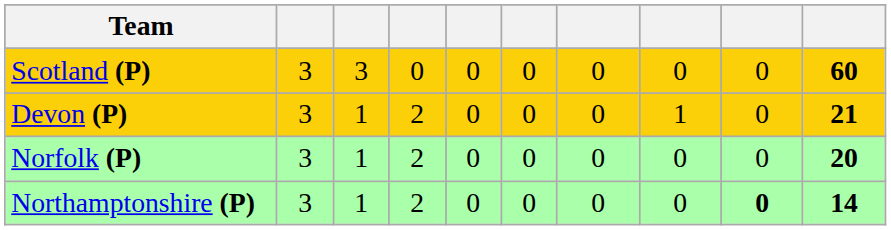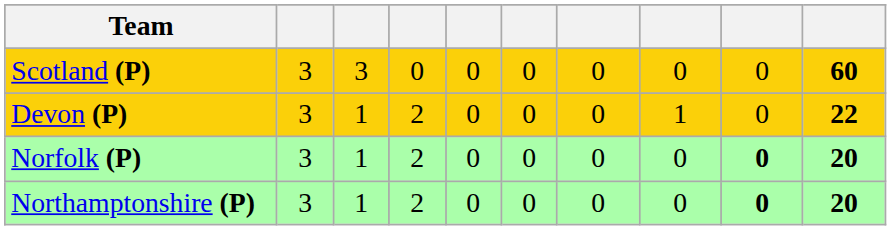 <table class="wikitable" style="text-align:center">
 <tr>
 <th width="150">Team</th>
 <th width="25"></th>
 <th width="25"></th>
 <th width="25"></th>
 <th width="25"></th>
 <th width="25"></th>
 <th width="40"></th>
 <th width="40"></th>
 <th width="40"></th>
 <th width="40"></th>
 </tr>
 <tr style="background:#fbd009">
 <td style="text-align:left"><a href='#'>Scotland</a> <strong>(P)</strong></td>
 <td>3</td>
 <td>3</td>
 <td>0</td>
 <td>0</td>
 <td>0</td>
 <td>0</td>
 <td>0</td>
 <td>0</td>
 <td><strong>60</strong></td>
 </tr>
 <tr style="background:#fbd009">
 <td style="text-align:left"><a href='#'>Devon</a> <strong>(P)</strong></td>
 <td>3</td>
 <td>1</td>
 <td>2</td>
 <td>0</td>
 <td>0</td>
 <td>0</td>
 <td>1</td>
 <td>0</td>
-<td><strong>21</strong></td>
+<td><strong>22</strong></td>
 </tr>
 <tr style="background:#afa">
 <td style="text-align:left"><a href='#'>Norfolk</a> <strong>(P)</strong></td>
 <td>3</td>
 <td>1</td>
 <td>2</td>
 <td>0</td>
 <td>0</td>
 <td>0</td>
 <td>0</td>
-<td>0</td>
+<td><strong>0</strong></td>
 <td><strong>20</strong></td>
 </tr>
 <tr style="background:#afa">
 <td style="text-align:left"><a href='#'>Northamptonshire</a> <strong>(P)</strong></td>
 <td>3</td>
 <td>1</td>
 <td>2</td>
 <td>0</td>
 <td>0</td>
 <td>0</td>
 <td>0</td>
 <td><strong>0</strong></td>
-<td><strong>14</strong></td>
+<td><strong>20</strong></td>
 </tr>
 </table>
